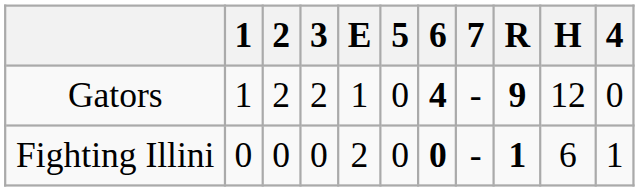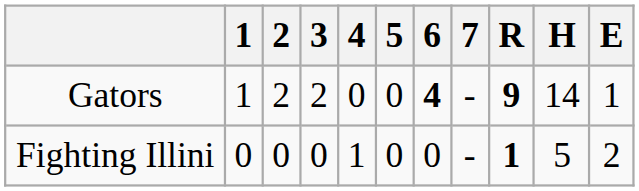 <table align = right border="2" cellpadding="4" cellspacing="0" style="margin: 1em 1em 1em 1em; background: #F9F9F9; border: 1px #aaa solid; border-collapse: collapse;">
 <tr align=center style="background: #F2F2F2;">
 <th></th>
 <th>1</th>
 <th>2</th>
 <th>3</th>
-<th>E</th>
+<th>4</th>
 <th>5</th>
 <th>6</th>
 <th>7</th>
 <th>R</th>
 <th>H</th>
-<th>4</th>
+<th>E</th>
 </tr>
 <tr align=center>
 <td>Gators</td>
 <td>1</td>
 <td>2</td>
 <td>2</td>
-<td>1</td>
+<td>0</td>
 <td>0</td>
 <td><strong>4</strong></td>
 <td>-</td>
 <td><strong>9</strong></td>
-<td>12</td>
-<td>0</td>
+<td>14</td>
+<td>1</td>
 </tr>
 <tr align=center>
 <td>Fighting Illini</td>
 <td>0</td>
 <td>0</td>
 <td>0</td>
-<td>2</td>
+<td>1</td>
 <td>0</td>
-<td><strong>0</strong></td>
+<td>0</td>
 <td>-</td>
 <td><strong>1</strong></td>
-<td>6</td>
-<td>1</td>
+<td>5</td>
+<td>2</td>
 </tr>
 </table>
